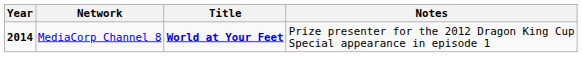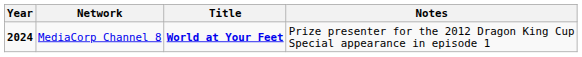 <table class="wikitable" border="1">
 <tr>
 <th>Year</th>
 <th>Network</th>
 <th>Title</th>
 <th>Notes</th>
 </tr>
 <tr>
-<td><strong>2014</strong></td>
+<td><strong>2024</strong></td>
 <td><a href='#'>MediaCorp Channel 8</a></td>
 <td><strong><a href='#'>World at Your Feet</a></strong></td>
 <td>Prize presenter for the 2012 Dragon King Cup <br> Special appearance in episode 1</td>
 </tr>
 </table>
